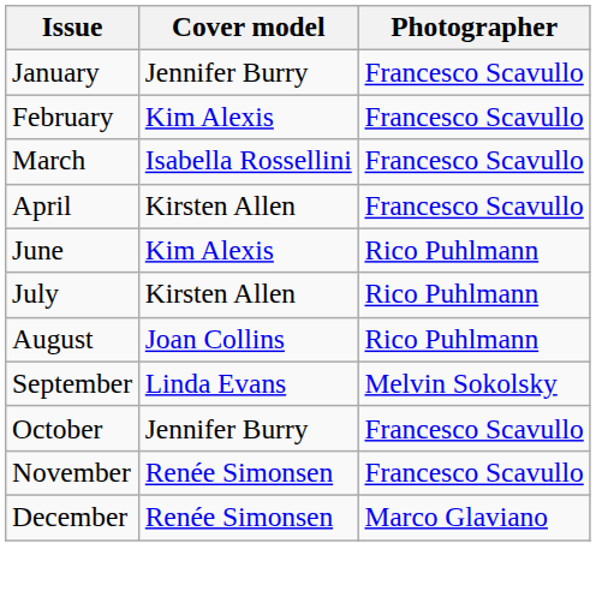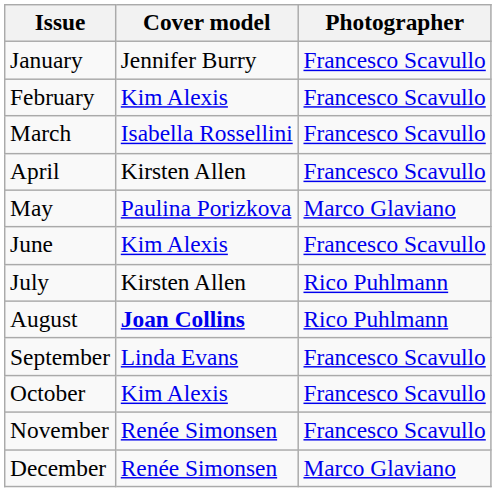 <table class="sortable wikitable">
 <tr>
 <th>Issue</th>
 <th>Cover model</th>
 <th>Photographer</th>
 </tr>
 <tr>
 <td>January</td>
 <td>Jennifer Burry</td>
 <td><a href='#'>Francesco Scavullo</a></td>
 </tr>
 <tr>
 <td>February</td>
 <td><a href='#'>Kim Alexis</a></td>
 <td><a href='#'>Francesco Scavullo</a></td>
 </tr>
 <tr>
 <td>March</td>
 <td><a href='#'>Isabella Rossellini</a></td>
 <td><a href='#'>Francesco Scavullo</a></td>
 </tr>
 <tr>
 <td>April</td>
 <td>Kirsten Allen</td>
 <td><a href='#'>Francesco Scavullo</a></td>
 </tr>
 <tr>
+<td>May</td>
+<td><a href='#'>Paulina Porizkova</a></td>
+<td><a href='#'>Marco Glaviano</a></td>
+</tr>
+<tr>
 <td>June</td>
 <td><a href='#'>Kim Alexis</a></td>
-<td><a href='#'>Rico Puhlmann</a></td>
+<td><a href='#'>Francesco Scavullo</a></td>
 </tr>
 <tr>
 <td>July</td>
 <td>Kirsten Allen</td>
 <td><a href='#'>Rico Puhlmann</a></td>
 </tr>
 <tr>
 <td>August</td>
-<td><a href='#'>Joan Collins</a></td>
+<td><strong><a href='#'>Joan Collins</a></strong></td>
 <td><a href='#'>Rico Puhlmann</a></td>
 </tr>
 <tr>
 <td>September</td>
 <td><a href='#'>Linda Evans</a></td>
-<td><a href='#'>Melvin Sokolsky</a></td>
+<td><a href='#'>Francesco Scavullo</a></td>
 </tr>
 <tr>
 <td>October</td>
-<td>Jennifer Burry</td>
+<td><a href='#'>Kim Alexis</a></td>
 <td><a href='#'>Francesco Scavullo</a></td>
 </tr>
 <tr>
 <td>November</td>
 <td><a href='#'>Renée Simonsen</a></td>
 <td><a href='#'>Francesco Scavullo</a></td>
 </tr>
 <tr>
 <td>December</td>
 <td><a href='#'>Renée Simonsen</a></td>
 <td><a href='#'>Marco Glaviano</a></td>
 </tr>
 </table>
